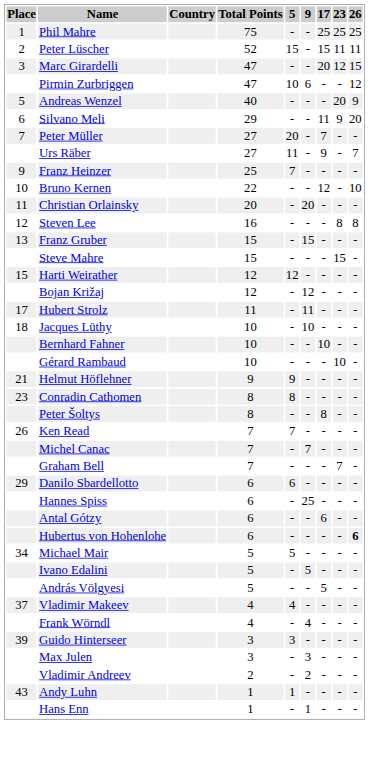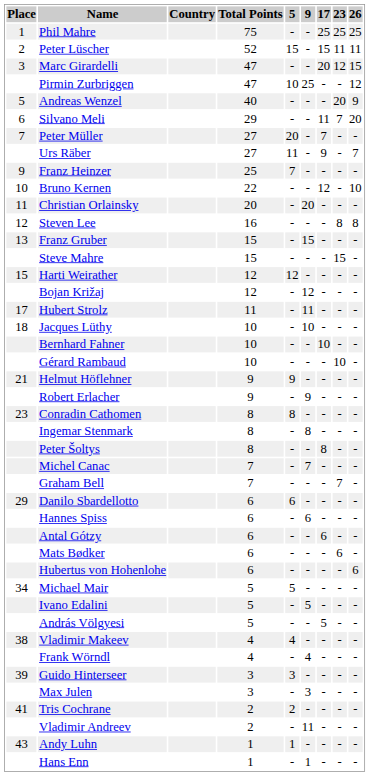 <table border="0" style="border: 1px solid #999; background-color:#FFFFFF; text-align:center">
 <tr align="center" bgcolor="#CCCCCC">
 <th>Place</th>
 <th>Name</th>
 <th>Country</th>
 <th>Total Points</th>
 <th>5</th>
 <th>9</th>
 <th>17</th>
 <th>23</th>
 <th>26</th>
 </tr>
 <tr bgcolor="#EFEFEF">
 <td>1</td>
 <td align="left"><a href='#'>Phil Mahre</a></td>
 <td align="left"></td>
 <td>75</td>
 <td>-</td>
 <td>-</td>
 <td>25</td>
 <td>25</td>
 <td>25</td>
 </tr>
 <tr>
 <td>2</td>
 <td align="left"><a href='#'>Peter Lüscher</a></td>
 <td align="left"></td>
 <td>52</td>
 <td>15</td>
 <td>-</td>
 <td>15</td>
 <td>11</td>
 <td>11</td>
 </tr>
 <tr bgcolor="#EFEFEF">
 <td>3</td>
 <td align="left"><a href='#'>Marc Girardelli</a></td>
 <td align="left"></td>
 <td>47</td>
 <td>-</td>
 <td>-</td>
 <td>20</td>
 <td>12</td>
 <td>15</td>
 </tr>
 <tr>
 <td></td>
 <td align="left"><a href='#'>Pirmin Zurbriggen</a></td>
 <td align="left"></td>
 <td>47</td>
 <td>10</td>
-<td>6</td>
+<td>25</td>
 <td>-</td>
 <td>-</td>
 <td>12</td>
 </tr>
 <tr bgcolor="#EFEFEF">
 <td>5</td>
 <td align="left"><a href='#'>Andreas Wenzel</a></td>
 <td align="left"></td>
 <td>40</td>
 <td>-</td>
 <td>-</td>
 <td>-</td>
 <td>20</td>
 <td>9</td>
 </tr>
 <tr>
 <td>6</td>
 <td align="left"><a href='#'>Silvano Meli</a></td>
 <td align="left"></td>
 <td>29</td>
 <td>-</td>
 <td>-</td>
 <td>11</td>
-<td>9</td>
+<td>7</td>
 <td>20</td>
 </tr>
 <tr bgcolor="#EFEFEF">
 <td>7</td>
 <td align="left"><a href='#'>Peter Müller</a></td>
 <td align="left"></td>
 <td>27</td>
 <td>20</td>
 <td>-</td>
 <td>7</td>
 <td>-</td>
 <td>-</td>
 </tr>
 <tr>
 <td></td>
 <td align="left"><a href='#'>Urs Räber</a></td>
 <td align="left"></td>
 <td>27</td>
 <td>11</td>
 <td>-</td>
 <td>9</td>
 <td>-</td>
 <td>7</td>
 </tr>
 <tr bgcolor="#EFEFEF">
 <td>9</td>
 <td align="left"><a href='#'>Franz Heinzer</a></td>
 <td align="left"></td>
 <td>25</td>
 <td>7</td>
 <td>-</td>
 <td>-</td>
 <td>-</td>
 <td>-</td>
 </tr>
 <tr>
 <td>10</td>
 <td align="left"><a href='#'>Bruno Kernen</a></td>
 <td align="left"></td>
 <td>22</td>
 <td>-</td>
 <td>-</td>
 <td>12</td>
 <td>-</td>
 <td>10</td>
 </tr>
 <tr bgcolor="#EFEFEF">
 <td>11</td>
 <td align="left"><a href='#'>Christian Orlainsky</a></td>
 <td align="left"></td>
 <td>20</td>
 <td>-</td>
 <td>20</td>
 <td>-</td>
 <td>-</td>
 <td>-</td>
 </tr>
 <tr>
 <td>12</td>
 <td align="left"><a href='#'>Steven Lee</a></td>
 <td align="left"></td>
 <td>16</td>
 <td>-</td>
 <td>-</td>
 <td>-</td>
 <td>8</td>
 <td>8</td>
 </tr>
 <tr bgcolor="#EFEFEF">
 <td>13</td>
 <td align="left"><a href='#'>Franz Gruber</a></td>
 <td align="left"></td>
 <td>15</td>
 <td>-</td>
 <td>15</td>
 <td>-</td>
 <td>-</td>
 <td>-</td>
 </tr>
 <tr>
 <td></td>
 <td align="left"><a href='#'>Steve Mahre</a></td>
 <td align="left"></td>
 <td>15</td>
 <td>-</td>
 <td>-</td>
 <td>-</td>
 <td>15</td>
 <td>-</td>
 </tr>
 <tr bgcolor="#EFEFEF">
 <td>15</td>
 <td align="left"><a href='#'>Harti Weirather</a></td>
 <td align="left"></td>
 <td>12</td>
 <td>12</td>
 <td>-</td>
 <td>-</td>
 <td>-</td>
 <td>-</td>
 </tr>
 <tr>
 <td></td>
 <td align="left"><a href='#'>Bojan Križaj</a></td>
 <td align="left"></td>
 <td>12</td>
 <td>-</td>
 <td>12</td>
 <td>-</td>
 <td>-</td>
 <td>-</td>
 </tr>
 <tr bgcolor="#EFEFEF">
 <td>17</td>
 <td align="left"><a href='#'>Hubert Strolz</a></td>
 <td align="left"></td>
 <td>11</td>
 <td>-</td>
 <td>11</td>
 <td>-</td>
 <td>-</td>
 <td>-</td>
 </tr>
 <tr>
 <td>18</td>
 <td align="left"><a href='#'>Jacques Lüthy</a></td>
 <td align="left"></td>
 <td>10</td>
 <td>-</td>
 <td>10</td>
 <td>-</td>
 <td>-</td>
 <td>-</td>
 </tr>
 <tr bgcolor="#EFEFEF">
 <td></td>
 <td align="left"><a href='#'>Bernhard Fahner</a></td>
 <td align="left"></td>
 <td>10</td>
 <td>-</td>
 <td>-</td>
 <td>10</td>
 <td>-</td>
 <td>-</td>
 </tr>
 <tr>
 <td></td>
 <td align="left"><a href='#'>Gérard Rambaud</a></td>
 <td align="left"></td>
 <td>10</td>
 <td>-</td>
 <td>-</td>
 <td>-</td>
 <td>10</td>
 <td>-</td>
 </tr>
 <tr bgcolor="#EFEFEF">
 <td>21</td>
 <td align="left"><a href='#'>Helmut Höflehner</a></td>
 <td align="left"></td>
 <td>9</td>
 <td>9</td>
 <td>-</td>
 <td>-</td>
 <td>-</td>
 <td>-</td>
 </tr>
+<tr>
+<td></td>
+<td align="left"><a href='#'>Robert Erlacher</a></td>
+<td align="left"></td>
+<td>9</td>
+<td>-</td>
+<td>9</td>
+<td>-</td>
+<td>-</td>
+<td>-</td>
+</tr>
 <tr bgcolor="#EFEFEF">
 <td>23</td>
 <td align="left"><a href='#'>Conradin Cathomen</a></td>
 <td align="left"></td>
 <td>8</td>
 <td>8</td>
 <td>-</td>
+<td>-</td>
+<td>-</td>
+<td>-</td>
+</tr>
+<tr>
+<td></td>
+<td align="left"><a href='#'>Ingemar Stenmark</a></td>
+<td align="left"></td>
+<td>8</td>
+<td>-</td>
+<td>8</td>
 <td>-</td>
 <td>-</td>
 <td>-</td>
 </tr>
 <tr bgcolor="#EFEFEF">
 <td></td>
 <td align="left"><a href='#'>Peter Šoltys</a></td>
 <td align="left"></td>
 <td>8</td>
 <td>-</td>
 <td>-</td>
 <td>8</td>
-<td>-</td>
-<td>-</td>
-</tr>
-<tr>
-<td>26</td>
-<td align="left"><a href='#'>Ken Read</a></td>
-<td align="left"></td>
-<td>7</td>
-<td>7</td>
-<td>-</td>
-<td>-</td>
 <td>-</td>
 <td>-</td>
 </tr>
 <tr bgcolor="#EFEFEF">
 <td></td>
 <td align="left"><a href='#'>Michel Canac</a></td>
 <td align="left"></td>
 <td>7</td>
 <td>-</td>
 <td>7</td>
 <td>-</td>
 <td>-</td>
 <td>-</td>
 </tr>
 <tr>
 <td></td>
 <td align="left"><a href='#'>Graham Bell</a></td>
 <td align="left"></td>
 <td>7</td>
 <td>-</td>
 <td>-</td>
 <td>-</td>
 <td>7</td>
 <td>-</td>
 </tr>
 <tr bgcolor="#EFEFEF">
 <td>29</td>
 <td align="left"><a href='#'>Danilo Sbardellotto</a></td>
 <td align="left"></td>
 <td>6</td>
 <td>6</td>
 <td>-</td>
 <td>-</td>
 <td>-</td>
 <td>-</td>
 </tr>
 <tr>
 <td></td>
 <td align="left"><a href='#'>Hannes Spiss</a></td>
 <td align="left"></td>
 <td>6</td>
 <td>-</td>
-<td>25</td>
+<td>6</td>
 <td>-</td>
 <td>-</td>
 <td>-</td>
 </tr>
 <tr bgcolor="#EFEFEF">
 <td></td>
 <td align="left"><a href='#'>Antal Gótzy</a></td>
 <td align="left"></td>
 <td>6</td>
 <td>-</td>
 <td>-</td>
 <td>6</td>
 <td>-</td>
 <td>-</td>
 </tr>
+<tr>
+<td></td>
+<td align="left"><a href='#'>Mats Bødker</a></td>
+<td align="left"></td>
+<td>6</td>
+<td>-</td>
+<td>-</td>
+<td>-</td>
+<td>6</td>
+<td>-</td>
+</tr>
 <tr bgcolor="#EFEFEF">
 <td></td>
 <td align="left"><a href='#'>Hubertus von Hohenlohe</a></td>
 <td align="left"></td>
 <td>6</td>
 <td>-</td>
 <td>-</td>
 <td>-</td>
 <td>-</td>
-<td><strong>6</strong></td>
+<td>6</td>
 </tr>
 <tr>
 <td>34</td>
 <td align="left"><a href='#'>Michael Mair</a></td>
 <td align="left"></td>
 <td>5</td>
 <td>5</td>
 <td>-</td>
 <td>-</td>
 <td>-</td>
 <td>-</td>
 </tr>
 <tr bgcolor="#EFEFEF">
 <td></td>
 <td align="left"><a href='#'>Ivano Edalini</a></td>
 <td align="left"></td>
 <td>5</td>
 <td>-</td>
 <td>5</td>
 <td>-</td>
 <td>-</td>
 <td>-</td>
 </tr>
 <tr>
 <td></td>
 <td align="left"><a href='#'>András Völgyesi</a></td>
 <td align="left"></td>
 <td>5</td>
 <td>-</td>
 <td>-</td>
 <td>5</td>
 <td>-</td>
 <td>-</td>
 </tr>
 <tr bgcolor="#EFEFEF">
-<td>37</td>
+<td>38</td>
 <td align="left"><a href='#'>Vladimir Makeev</a></td>
 <td align="left"></td>
 <td>4</td>
 <td>4</td>
 <td>-</td>
 <td>-</td>
 <td>-</td>
 <td>-</td>
 </tr>
 <tr>
 <td></td>
 <td align="left"><a href='#'>Frank Wörndl</a></td>
 <td align="left"></td>
 <td>4</td>
 <td>-</td>
 <td>4</td>
 <td>-</td>
 <td>-</td>
 <td>-</td>
 </tr>
 <tr bgcolor="#EFEFEF">
 <td>39</td>
 <td align="left"><a href='#'>Guido Hinterseer</a></td>
 <td align="left"></td>
 <td>3</td>
 <td>3</td>
 <td>-</td>
 <td>-</td>
 <td>-</td>
 <td>-</td>
 </tr>
 <tr>
 <td></td>
 <td align="left"><a href='#'>Max Julen</a></td>
 <td align="left"></td>
 <td>3</td>
 <td>-</td>
 <td>3</td>
 <td>-</td>
 <td>-</td>
 <td>-</td>
 </tr>
+<tr bgcolor="#EFEFEF">
+<td>41</td>
+<td align="left"><a href='#'>Tris Cochrane</a></td>
+<td align="left"></td>
+<td>2</td>
+<td>2</td>
+<td>-</td>
+<td>-</td>
+<td>-</td>
+<td>-</td>
+</tr>
 <tr>
 <td></td>
 <td align="left"><a href='#'>Vladimir Andreev</a></td>
 <td align="left"></td>
 <td>2</td>
 <td>-</td>
-<td>2</td>
+<td>11</td>
 <td>-</td>
 <td>-</td>
 <td>-</td>
 </tr>
 <tr bgcolor="#EFEFEF">
 <td>43</td>
 <td align="left"><a href='#'>Andy Luhn</a></td>
 <td align="left"></td>
 <td>1</td>
 <td>1</td>
 <td>-</td>
 <td>-</td>
 <td>-</td>
 <td>-</td>
 </tr>
 <tr>
 <td></td>
 <td align="left"><a href='#'>Hans Enn</a></td>
 <td align="left"></td>
 <td>1</td>
 <td>-</td>
 <td>1</td>
 <td>-</td>
 <td>-</td>
 <td>-</td>
 </tr>
 </table>
